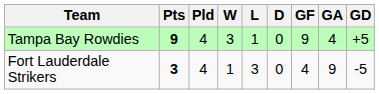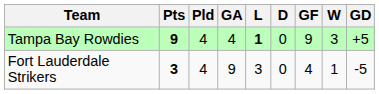 <table class="wikitable" style="text-align: center;">
 <tr>
 <th style="width:165px;">Team</th>
 <th width="20">Pts</th>
 <th width="20">Pld</th>
-<th width="20">W</th>
+<th width="20">GA</th>
 <th width="20">L</th>
 <th width="20">D</th>
 <th width="20">GF</th>
-<th width="20">GA</th>
+<th width="20">W</th>
 <th width="20">GD</th>
 </tr>
 <tr style="background:#bfb;">
 <td style="text-align:left;">Tampa Bay Rowdies</td>
 <td><strong>9</strong></td>
 <td>4</td>
-<td>3</td>
-<td>1</td>
+<td>4</td>
+<td><strong>1</strong></td>
 <td>0</td>
 <td>9</td>
-<td>4</td>
+<td>3</td>
 <td>+5</td>
 </tr>
 <tr>
 <td style="text-align:left;">Fort Lauderdale Strikers</td>
 <td><strong>3</strong></td>
 <td>4</td>
-<td>1</td>
+<td>9</td>
 <td>3</td>
 <td>0</td>
 <td>4</td>
-<td>9</td>
+<td>1</td>
 <td>-5</td>
 </tr>
 </table>
